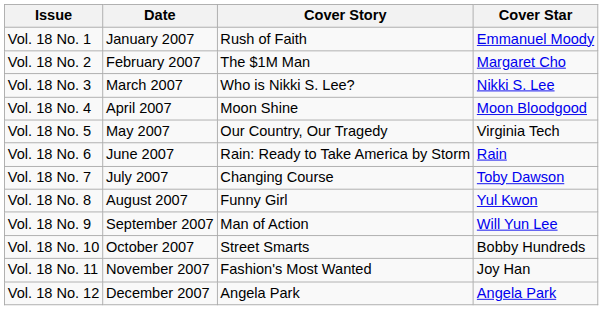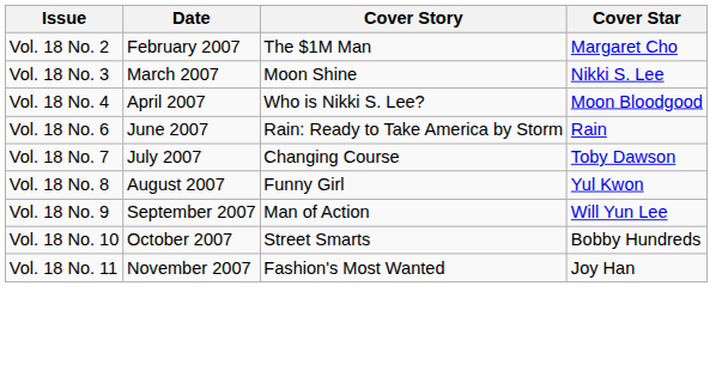 <table class="wikitable">
 <tr>
 <th>Issue</th>
 <th>Date</th>
 <th>Cover Story</th>
 <th>Cover Star</th>
-</tr>
-<tr>
-<td>Vol. 18 No. 1</td>
-<td>January 2007</td>
-<td>Rush of Faith</td>
-<td><a href='#'>Emmanuel Moody</a></td>
 </tr>
 <tr>
 <td>Vol. 18 No. 2</td>
 <td>February 2007</td>
 <td>The $1M Man</td>
 <td><a href='#'>Margaret Cho</a></td>
 </tr>
 <tr>
 <td>Vol. 18 No. 3</td>
 <td>March 2007</td>
-<td>Who is Nikki S. Lee?</td>
+<td>Moon Shine</td>
 <td><a href='#'>Nikki S. Lee</a></td>
 </tr>
 <tr>
 <td>Vol. 18 No. 4</td>
 <td>April 2007</td>
-<td>Moon Shine</td>
+<td>Who is Nikki S. Lee?</td>
 <td><a href='#'>Moon Bloodgood</a></td>
-</tr>
-<tr>
-<td>Vol. 18 No. 5</td>
-<td>May 2007</td>
-<td>Our Country, Our Tragedy</td>
-<td>Virginia Tech</td>
 </tr>
 <tr>
 <td>Vol. 18 No. 6</td>
 <td>June 2007</td>
 <td>Rain: Ready to Take America by Storm</td>
 <td><a href='#'>Rain</a></td>
 </tr>
 <tr>
 <td>Vol. 18 No. 7</td>
 <td>July 2007</td>
 <td>Changing Course</td>
 <td><a href='#'>Toby Dawson</a></td>
 </tr>
 <tr>
 <td>Vol. 18 No. 8</td>
 <td>August 2007</td>
 <td>Funny Girl</td>
 <td><a href='#'>Yul Kwon</a></td>
 </tr>
 <tr>
 <td>Vol. 18 No. 9</td>
 <td>September 2007</td>
 <td>Man of Action</td>
 <td><a href='#'>Will Yun Lee</a></td>
 </tr>
 <tr>
 <td>Vol. 18 No. 10</td>
 <td>October 2007</td>
 <td>Street Smarts</td>
 <td>Bobby Hundreds</td>
 </tr>
 <tr>
 <td>Vol. 18 No. 11</td>
 <td>November 2007</td>
 <td>Fashion's Most Wanted</td>
 <td>Joy Han</td>
 </tr>
-<tr>
-<td>Vol. 18 No. 12</td>
-<td>December 2007</td>
-<td>Angela Park</td>
-<td><a href='#'>Angela Park</a></td>
-</tr>
 </table>
